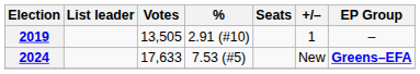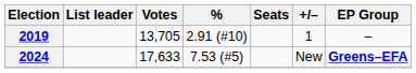 <table class=wikitable style=text-align:center>
 <tr>
 <th>Election</th>
 <th>List leader</th>
 <th>Votes</th>
 <th>%</th>
 <th>Seats</th>
 <th>+/–</th>
 <th>EP Group</th>
 </tr>
 <tr>
 <th><a href='#'>2019</a></th>
 <td></td>
-<td>13,505</td>
+<td>13,705</td>
 <td>2.91 (#10)</td>
 <td></td>
 <td> 1</td>
 <td>–</td>
 </tr>
 <tr>
 <th><a href='#'>2024</a></th>
 <td></td>
 <td>17,633</td>
 <td>7.53 (#5)</td>
 <td></td>
 <td>New</td>
 <td><strong><a href='#'>Greens–EFA</a></strong></td>
 </tr>
 <tr>
 </tr>
 </table>
